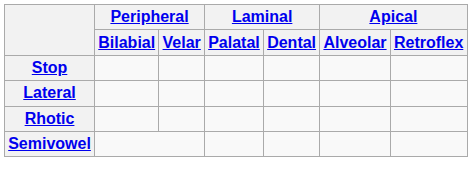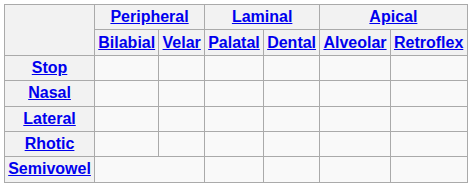 <table class="wikitable" style="text-align: center;">
 <tr>
 <th rowspan=2></th>
 <th colspan=2><a href='#'>Peripheral</a></th>
 <th colspan=2><a href='#'>Laminal</a></th>
 <th colspan=2><a href='#'>Apical</a></th>
 </tr>
 <tr>
 <th><a href='#'>Bilabial</a></th>
 <th><a href='#'>Velar</a></th>
 <th><a href='#'>Palatal</a></th>
 <th><a href='#'>Dental</a></th>
 <th><a href='#'>Alveolar</a></th>
 <th><a href='#'>Retroflex</a></th>
 </tr>
 <tr>
 <th><a href='#'>Stop</a></th>
 <td></td>
 <td></td>
+<td> </td>
+<td> </td>
+<td></td>
+<td> </td>
+</tr>
+<tr>
+<th><a href='#'>Nasal</a></th>
+<td></td>
+<td> </td>
 <td> </td>
 <td> </td>
 <td></td>
 <td> </td>
 </tr>
 <tr>
 <th><a href='#'>Lateral</a></th>
 <td></td>
 <td></td>
 <td> </td>
 <td> </td>
 <td></td>
 <td> </td>
 </tr>
 <tr>
 <th><a href='#'>Rhotic</a></th>
 <td></td>
 <td></td>
 <td></td>
 <td></td>
 <td> </td>
 <td> </td>
 </tr>
 <tr>
 <th><a href='#'>Semivowel</a></th>
 <td colspan=2></td>
 <td></td>
 <td></td>
 <td></td>
 <td></td>
 </tr>
 </table>
